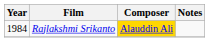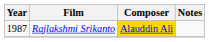 <table class="wikitable sortable">
 <tr>
 <th>Year</th>
 <th>Film</th>
 <th>Composer</th>
 <th>Notes</th>
 </tr>
 <tr>
-<td>1984</td>
+<td>1987</td>
 <td><em><a href='#'>Rajlakshmi Srikanto</a></em></td>
 <td style="background: gold;"><a href='#'>Alauddin Ali</a></td>
 <td></td>
 </tr>
 <tr>
 </tr>
 </table>
